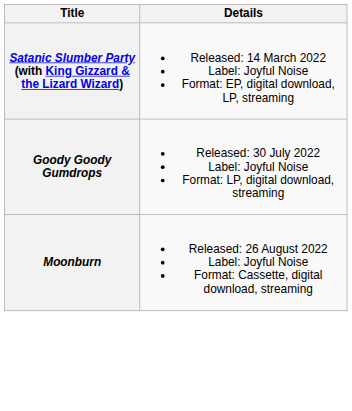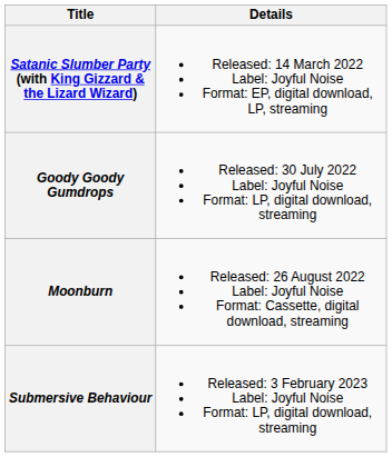 <table class="wikitable plainrowheaders" style="text-align:center;" border="1">
 <tr>
 <th scope="col" style="width:11em;">Title</th>
 <th scope="col" style="width:17em;">Details</th>
 </tr>
 <tr>
 <th scope="row"><em><a href='#'>Satanic Slumber Party</a></em> (with <a href='#'>King Gizzard & the Lizard Wizard</a>)</th>
 <td><br><ul><li>Released: 14 March 2022</li><li>Label: Joyful Noise</li><li>Format: EP, digital download, LP, streaming</li></ul></td>
 </tr>
 <tr>
 <th scope="row"><em>Goody Goody Gumdrops</em></th>
 <td><br><ul><li>Released: 30 July 2022</li><li>Label: Joyful Noise</li><li>Format: LP, digital download, streaming</li></ul></td>
 </tr>
 <tr>
 <th scope="row"><em>Moonburn</em></th>
 <td><br><ul><li>Released: 26 August 2022</li><li>Label: Joyful Noise</li><li>Format: Cassette, digital download, streaming</li></ul></td>
 </tr>
+<tr>
+<th scope="row"><em>Submersive Behaviour</em></th>
+<td><br><ul><li>Released: 3 February 2023</li><li>Label: Joyful Noise</li><li>Format: LP, digital download, streaming</li></ul></td>
+</tr>
 </table>
